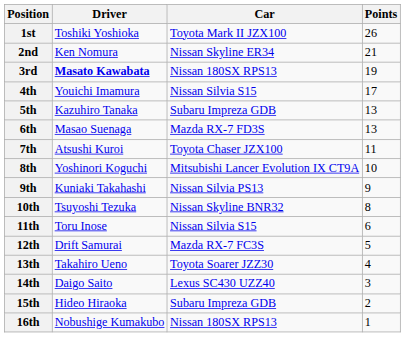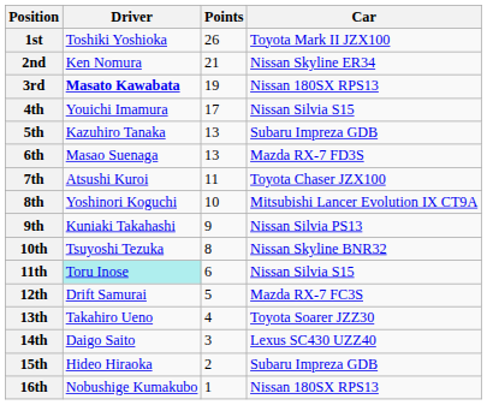 <table class="wikitable">
 <tr>
 <th>Position</th>
 <th>Driver</th>
+<th>Points</th>
 <th>Car</th>
-<th>Points</th>
 </tr>
 <tr>
 <th>1st</th>
 <td><a href='#'>Toshiki Yoshioka</a></td>
+<td>26</td>
 <td><a href='#'>Toyota Mark II JZX100</a></td>
-<td>26</td>
 </tr>
 <tr>
 <th>2nd</th>
 <td><a href='#'>Ken Nomura</a></td>
+<td>21</td>
 <td><a href='#'>Nissan Skyline ER34</a></td>
-<td>21</td>
 </tr>
 <tr>
 <th>3rd</th>
 <td><strong><a href='#'>Masato Kawabata</a></strong></td>
+<td>19</td>
 <td><a href='#'>Nissan 180SX RPS13</a></td>
-<td>19</td>
 </tr>
 <tr>
 <th>4th</th>
 <td><a href='#'>Youichi Imamura</a></td>
+<td>17</td>
 <td><a href='#'>Nissan Silvia S15</a></td>
-<td>17</td>
 </tr>
 <tr>
 <th>5th</th>
 <td><a href='#'>Kazuhiro Tanaka</a></td>
+<td>13</td>
 <td><a href='#'>Subaru Impreza GDB</a></td>
-<td>13</td>
 </tr>
 <tr>
 <th>6th</th>
 <td><a href='#'>Masao Suenaga</a></td>
+<td>13</td>
 <td><a href='#'>Mazda RX-7 FD3S</a></td>
-<td>13</td>
 </tr>
 <tr>
 <th>7th</th>
 <td><a href='#'>Atsushi Kuroi</a></td>
+<td>11</td>
 <td><a href='#'>Toyota Chaser JZX100</a></td>
-<td>11</td>
 </tr>
 <tr>
 <th>8th</th>
 <td><a href='#'>Yoshinori Koguchi</a></td>
+<td>10</td>
 <td><a href='#'>Mitsubishi Lancer Evolution IX CT9A</a></td>
-<td>10</td>
 </tr>
 <tr>
 <th>9th</th>
 <td><a href='#'>Kuniaki Takahashi</a></td>
+<td>9</td>
 <td><a href='#'>Nissan Silvia PS13</a></td>
-<td>9</td>
 </tr>
 <tr>
 <th>10th</th>
 <td><a href='#'>Tsuyoshi Tezuka</a></td>
+<td>8</td>
 <td><a href='#'>Nissan Skyline BNR32</a></td>
-<td>8</td>
 </tr>
 <tr>
 <th>11th</th>
-<td><a href='#'>Toru Inose</a></td>
+<td style="background: paleturquoise;"><a href='#'>Toru Inose</a></td>
+<td>6</td>
 <td><a href='#'>Nissan Silvia S15</a></td>
-<td>6</td>
 </tr>
 <tr>
 <th>12th</th>
 <td><a href='#'>Drift Samurai</a></td>
+<td>5</td>
 <td><a href='#'>Mazda RX-7 FC3S</a></td>
-<td>5</td>
 </tr>
 <tr>
 <th>13th</th>
 <td><a href='#'>Takahiro Ueno</a></td>
+<td>4</td>
 <td><a href='#'>Toyota Soarer JZZ30</a></td>
-<td>4</td>
 </tr>
 <tr>
 <th>14th</th>
 <td><a href='#'>Daigo Saito</a></td>
+<td>3</td>
 <td><a href='#'>Lexus SC430 UZZ40</a></td>
-<td>3</td>
 </tr>
 <tr>
 <th>15th</th>
 <td><a href='#'>Hideo Hiraoka</a></td>
+<td>2</td>
 <td><a href='#'>Subaru Impreza GDB</a></td>
-<td>2</td>
 </tr>
 <tr>
 <th>16th</th>
 <td><a href='#'>Nobushige Kumakubo</a></td>
+<td>1</td>
 <td><a href='#'>Nissan 180SX RPS13</a></td>
-<td>1</td>
 </tr>
 </table>
